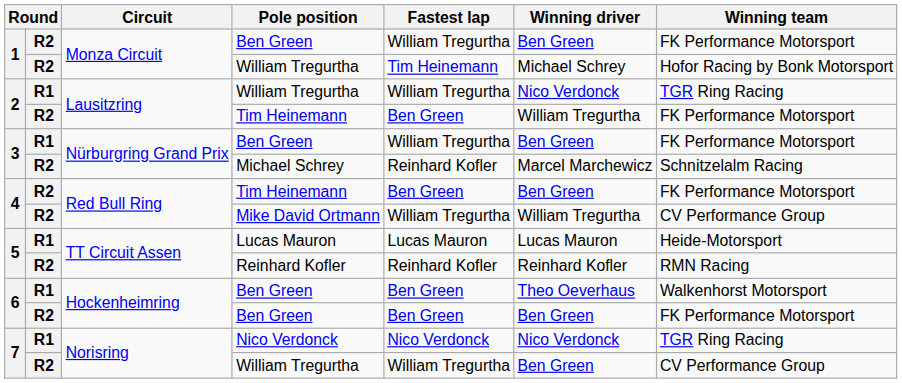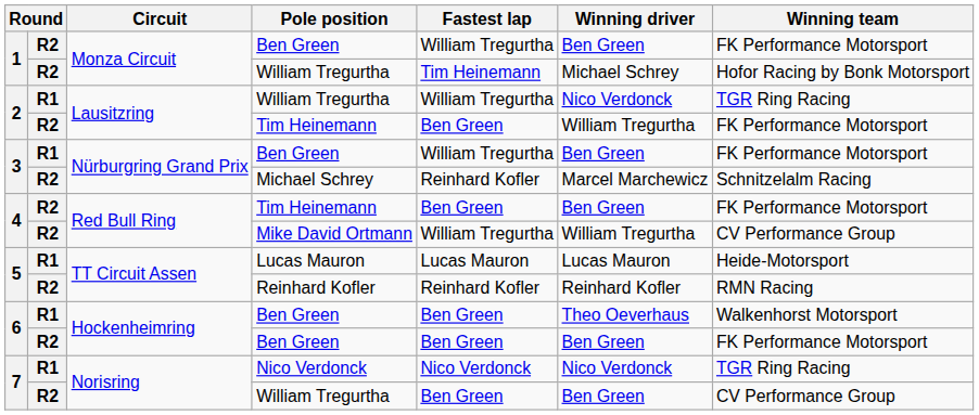 <table class="wikitable" style="font-size:85%;">
 <tr>
 <th colspan=2>Round</th>
 <th>Circuit</th>
 <th>Pole position</th>
 <th>Fastest lap</th>
 <th>Winning driver</th>
 <th>Winning team</th>
 </tr>
 <tr>
 <th rowspan=2>1</th>
 <th>R2</th>
 <td rowspan=2> <a href='#'>Monza Circuit</a></td>
 <td> <a href='#'>Ben Green</a></td>
 <td> William Tregurtha</td>
 <td> <a href='#'>Ben Green</a></td>
 <td> FK Performance Motorsport</td>
 </tr>
 <tr>
 <th>R2</th>
 <td> William Tregurtha</td>
 <td> <a href='#'>Tim Heinemann</a></td>
 <td> Michael Schrey</td>
 <td> Hofor Racing by Bonk Motorsport</td>
 </tr>
 <tr>
 <th rowspan=2>2</th>
 <th>R1</th>
 <td rowspan=2> <a href='#'>Lausitzring</a></td>
 <td> William Tregurtha</td>
 <td> William Tregurtha</td>
 <td> <a href='#'>Nico Verdonck</a></td>
 <td> <a href='#'>TGR</a> Ring Racing</td>
 </tr>
 <tr>
 <th>R2</th>
 <td> <a href='#'>Tim Heinemann</a></td>
 <td> <a href='#'>Ben Green</a></td>
 <td> William Tregurtha</td>
 <td> FK Performance Motorsport</td>
 </tr>
 <tr>
 <th rowspan=2>3</th>
 <th>R1</th>
 <td rowspan=2> <a href='#'>Nürburgring Grand Prix</a></td>
 <td> <a href='#'>Ben Green</a></td>
 <td> William Tregurtha</td>
 <td> <a href='#'>Ben Green</a></td>
 <td> FK Performance Motorsport</td>
 </tr>
 <tr>
 <th>R2</th>
 <td> Michael Schrey</td>
 <td> Reinhard Kofler</td>
 <td> Marcel Marchewicz</td>
 <td> Schnitzelalm Racing</td>
 </tr>
 <tr>
 <th rowspan=2>4</th>
 <th>R2</th>
 <td rowspan=2> <a href='#'>Red Bull Ring</a></td>
 <td> <a href='#'>Tim Heinemann</a></td>
 <td> <a href='#'>Ben Green</a></td>
 <td> <a href='#'>Ben Green</a></td>
 <td> FK Performance Motorsport</td>
 </tr>
 <tr>
 <th>R2</th>
 <td> <a href='#'>Mike David Ortmann</a></td>
 <td> William Tregurtha</td>
 <td> William Tregurtha</td>
 <td> CV Performance Group</td>
 </tr>
 <tr>
 <th rowspan=2>5</th>
 <th>R1</th>
 <td rowspan=2> <a href='#'>TT Circuit Assen</a></td>
 <td> Lucas Mauron</td>
 <td> Lucas Mauron</td>
 <td> Lucas Mauron</td>
 <td> Heide-Motorsport</td>
 </tr>
 <tr>
 <th>R2</th>
 <td> Reinhard Kofler</td>
 <td> Reinhard Kofler</td>
 <td> Reinhard Kofler</td>
 <td> RMN Racing</td>
 </tr>
 <tr>
 <th rowspan=2>6</th>
 <th>R1</th>
 <td rowspan=2> <a href='#'>Hockenheimring</a></td>
 <td> <a href='#'>Ben Green</a></td>
 <td> <a href='#'>Ben Green</a></td>
 <td> <a href='#'>Theo Oeverhaus</a></td>
 <td> Walkenhorst Motorsport</td>
 </tr>
 <tr>
 <th>R2</th>
 <td> <a href='#'>Ben Green</a></td>
 <td> <a href='#'>Ben Green</a></td>
 <td> <a href='#'>Ben Green</a></td>
 <td> FK Performance Motorsport</td>
 </tr>
 <tr>
 <th rowspan="2">7</th>
 <th>R1</th>
 <td rowspan="2"> <a href='#'>Norisring</a></td>
 <td> <a href='#'>Nico Verdonck</a></td>
 <td> <a href='#'>Nico Verdonck</a></td>
 <td> <a href='#'>Nico Verdonck</a></td>
 <td> <a href='#'>TGR</a> Ring Racing</td>
 </tr>
 <tr>
 <th>R2</th>
 <td> William Tregurtha</td>
-<td> William Tregurtha</td>
+<td> <a href='#'>Ben Green</a></td>
 <td> <a href='#'>Ben Green</a></td>
 <td> CV Performance Group</td>
 </tr>
 </table>
